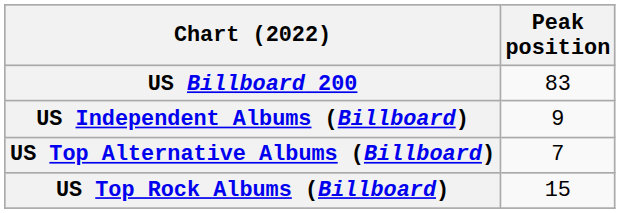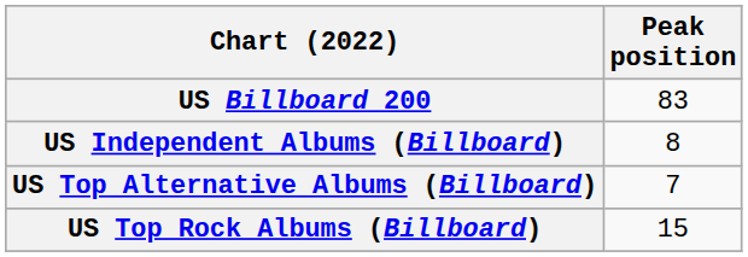 <table class="wikitable sortable plainrowheaders" style="text-align:center">
 <tr>
 <th scope="col">Chart (2022)</th>
 <th scope="col">Peak<br>position</th>
 </tr>
 <tr>
 <th scope="row">US <a href='#'><em>Billboard</em> 200</a></th>
 <td>83</td>
 </tr>
 <tr>
 <th scope="row">US <a href='#'>Independent Albums</a> (<em><a href='#'>Billboard</a></em>)</th>
-<td>9</td>
+<td>8</td>
 </tr>
 <tr>
 <th scope="row">US <a href='#'>Top Alternative Albums</a> (<em><a href='#'>Billboard</a></em>)</th>
 <td>7</td>
 </tr>
 <tr>
 <th scope="row">US <a href='#'>Top Rock Albums</a> (<em><a href='#'>Billboard</a></em>)</th>
 <td>15</td>
 </tr>
 </table>
